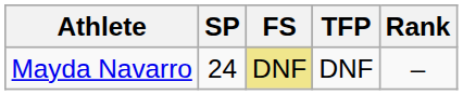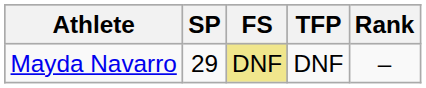 <table class="wikitable" border="1" style="font-size:90%">
 <tr>
 <th>Athlete</th>
 <th>SP</th>
 <th>FS</th>
 <th>TFP</th>
 <th>Rank</th>
 </tr>
 <tr align=center>
 <td align=left><a href='#'>Mayda Navarro</a></td>
-<td>24</td>
+<td>29</td>
 <td style="background: khaki;">DNF</td>
 <td>DNF</td>
 <td>–</td>
 </tr>
 </table>
